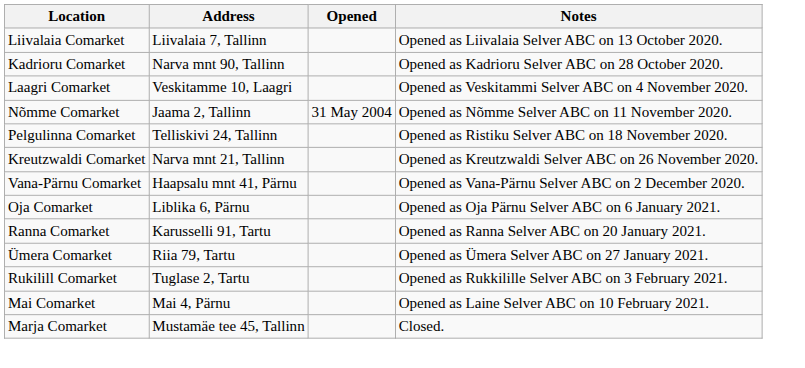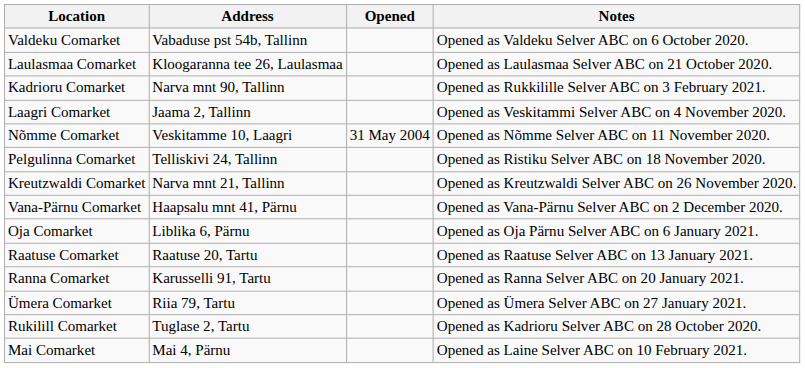 <table class="wikitable">
 <tr>
 <th>Location</th>
 <th>Address</th>
 <th>Opened</th>
 <th>Notes</th>
 </tr>
 <tr>
-<td>Liivalaia Comarket</td>
-<td>Liivalaia 7, Tallinn</td>
+<td>Valdeku Comarket</td>
+<td>Vabaduse pst 54b, Tallinn</td>
 <td></td>
-<td>Opened as Liivalaia Selver ABC on 13 October 2020.</td>
+<td>Opened as Valdeku Selver ABC on 6 October 2020.</td>
+</tr>
+<tr>
+<td>Laulasmaa Comarket</td>
+<td>Kloogaranna tee 26, Laulasmaa</td>
+<td></td>
+<td>Opened as Laulasmaa Selver ABC on 21 October 2020.</td>
 </tr>
 <tr>
 <td>Kadrioru Comarket</td>
 <td>Narva mnt 90, Tallinn</td>
 <td></td>
-<td>Opened as Kadrioru Selver ABC on 28 October 2020.</td>
+<td>Opened as Rukkilille Selver ABC on 3 February 2021.</td>
 </tr>
 <tr>
 <td>Laagri Comarket</td>
-<td>Veskitamme 10, Laagri</td>
+<td>Jaama 2, Tallinn</td>
 <td></td>
 <td>Opened as Veskitammi Selver ABC on 4 November 2020.</td>
 </tr>
 <tr>
 <td>Nõmme Comarket</td>
-<td>Jaama 2, Tallinn</td>
+<td>Veskitamme 10, Laagri</td>
 <td>31 May 2004</td>
 <td>Opened as Nõmme Selver ABC on 11 November 2020.</td>
 </tr>
 <tr>
 <td>Pelgulinna Comarket</td>
 <td>Telliskivi 24, Tallinn</td>
 <td></td>
 <td>Opened as Ristiku Selver ABC on 18 November 2020.</td>
 </tr>
 <tr>
 <td>Kreutzwaldi Comarket</td>
 <td>Narva mnt 21, Tallinn</td>
 <td></td>
 <td>Opened as Kreutzwaldi Selver ABC on 26 November 2020.</td>
 </tr>
 <tr>
 <td>Vana-Pärnu Comarket</td>
 <td>Haapsalu mnt 41, Pärnu</td>
 <td></td>
 <td>Opened as Vana-Pärnu Selver ABC on 2 December 2020.</td>
 </tr>
 <tr>
 <td>Oja Comarket</td>
 <td>Liblika 6, Pärnu</td>
 <td></td>
 <td>Opened as Oja Pärnu Selver ABC on 6 January 2021.</td>
 </tr>
 <tr>
+<td>Raatuse Comarket</td>
+<td>Raatuse 20, Tartu</td>
+<td></td>
+<td>Opened as Raatuse Selver ABC on 13 January 2021.</td>
+</tr>
+<tr>
 <td>Ranna Comarket</td>
 <td>Karusselli 91, Tartu</td>
 <td></td>
 <td>Opened as Ranna Selver ABC on 20 January 2021.</td>
 </tr>
 <tr>
 <td>Ümera Comarket</td>
 <td>Riia 79, Tartu</td>
 <td></td>
 <td>Opened as Ümera Selver ABC on 27 January 2021.</td>
 </tr>
 <tr>
 <td>Rukilill Comarket</td>
 <td>Tuglase 2, Tartu</td>
 <td></td>
-<td>Opened as Rukkilille Selver ABC on 3 February 2021.</td>
+<td>Opened as Kadrioru Selver ABC on 28 October 2020.</td>
 </tr>
 <tr>
 <td>Mai Comarket</td>
 <td>Mai 4, Pärnu</td>
 <td></td>
 <td>Opened as Laine Selver ABC on 10 February 2021.</td>
 </tr>
-<tr>
-<td>Marja Comarket</td>
-<td>Mustamäe tee 45, Tallinn</td>
-<td></td>
-<td>Closed.</td>
-</tr>
 </table>
